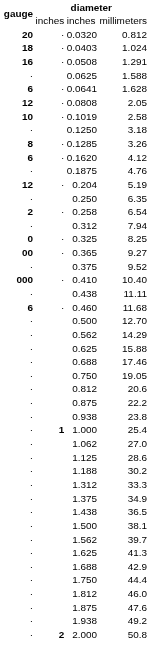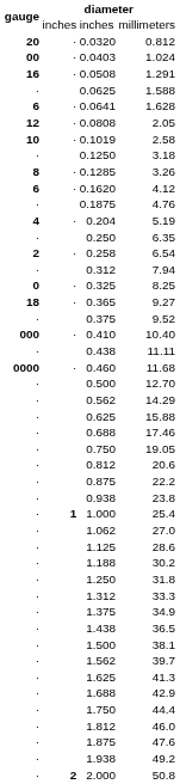 <table>
 <tr valign='center'|>
 <th rowspan="2">gauge<br></th>
 <th colspan="3">diameter</th>
 </tr>
 <tr valign='center'|>
 <td>inches<br></td>
 <td>inches<br></td>
 <td>millimeters</td>
 </tr>
 <tr align='right'>
 <th>20</th>
 <td>·</td>
 <td>0.0320</td>
 <td>0.812</td>
 </tr>
 <tr align='right'>
-<th>18</th>
+<th>00</th>
 <td>·</td>
 <td>0.0403</td>
 <td>1.024</td>
 </tr>
 <tr align='right'>
 <th>16</th>
 <td>·</td>
 <td>0.0508</td>
 <td>1.291</td>
 </tr>
 <tr align='right'>
 <td>·</td>
 <th> </th>
 <td>0.0625</td>
 <td>1.588</td>
 </tr>
 <tr align='right'>
 <th>6</th>
 <td>·</td>
 <td>0.0641</td>
 <td>1.628</td>
 </tr>
 <tr align='right'>
 <th>12</th>
 <td>·</td>
 <td>0.0808</td>
 <td>2.05</td>
 </tr>
 <tr align='right'>
 <th>10</th>
 <td>·</td>
 <td>0.1019</td>
 <td>2.58</td>
 </tr>
 <tr align='right'>
 <td>·</td>
 <th> </th>
 <td>0.1250</td>
 <td>3.18</td>
 </tr>
 <tr align='right'>
 <th>8</th>
 <td>·</td>
 <td>0.1285</td>
 <td>3.26</td>
 </tr>
 <tr align='right'>
 <th>6</th>
 <td>·</td>
 <td>0.1620</td>
 <td>4.12</td>
 </tr>
 <tr align='right'>
 <td>·</td>
 <th> </th>
 <td>0.1875</td>
 <td>4.76</td>
 </tr>
 <tr align='right'>
-<th>12</th>
+<th>4</th>
 <td>·</td>
 <td>0.204</td>
 <td>5.19</td>
 </tr>
 <tr align='right'>
 <td>·</td>
 <th> </th>
 <td>0.250</td>
 <td>6.35</td>
 </tr>
 <tr align='right'>
 <th>2</th>
 <td>·</td>
 <td>0.258</td>
 <td>6.54</td>
 </tr>
 <tr align='right'>
 <td>·</td>
 <th> </th>
 <td>0.312</td>
 <td>7.94</td>
 </tr>
 <tr align='right'>
 <th>0</th>
 <td>·</td>
 <td>0.325</td>
 <td>8.25</td>
 </tr>
 <tr align='right'>
-<th>00</th>
+<th>18</th>
 <td>·</td>
 <td>0.365</td>
 <td>9.27</td>
 </tr>
 <tr align='right'>
 <td>·</td>
 <th> </th>
 <td>0.375</td>
 <td>9.52</td>
 </tr>
 <tr align='right'>
 <th>000</th>
 <td>·</td>
 <td>0.410</td>
 <td>10.40</td>
 </tr>
 <tr align='right'>
 <td>·</td>
 <th> </th>
 <td>0.438</td>
 <td>11.11</td>
 </tr>
 <tr align='right'>
-<th>6</th>
+<th>0000</th>
 <td>·</td>
 <td>0.460</td>
 <td>11.68</td>
 </tr>
 <tr align='right'>
 <td>·</td>
 <th> </th>
 <td>0.500</td>
 <td>12.70</td>
 </tr>
 <tr align='right'>
 <td>·</td>
 <th> </th>
 <td>0.562</td>
 <td>14.29</td>
 </tr>
 <tr align='right'>
 <td>·</td>
 <th> </th>
 <td>0.625</td>
 <td>15.88</td>
 </tr>
 <tr align='right'>
 <td>·</td>
 <th> </th>
 <td>0.688</td>
 <td>17.46</td>
 </tr>
 <tr align='right'>
 <td>·</td>
 <th> </th>
 <td>0.750</td>
 <td>19.05</td>
 </tr>
 <tr align='right'>
 <td>·</td>
 <th> </th>
 <td>0.812</td>
 <td>20.6</td>
 </tr>
 <tr align='right'>
 <td>·</td>
 <th> </th>
 <td>0.875</td>
 <td>22.2</td>
 </tr>
 <tr align='right'>
 <td>·</td>
 <th> </th>
 <td>0.938</td>
 <td>23.8</td>
 </tr>
 <tr align='right'>
 <td>·</td>
 <th>1 </th>
 <td>1.000</td>
 <td>25.4</td>
 </tr>
 <tr align='right'>
 <td>·</td>
 <th> </th>
 <td>1.062</td>
 <td>27.0</td>
 </tr>
 <tr align='right'>
 <td>·</td>
 <th> </th>
 <td>1.125</td>
 <td>28.6</td>
 </tr>
 <tr align='right'>
 <td>·</td>
 <th> </th>
 <td>1.188</td>
 <td>30.2</td>
 </tr>
 <tr align='right'>
 <td>·</td>
 <th> </th>
+<td>1.250</td>
+<td>31.8</td>
+</tr>
+<tr align='right'>
+<td>·</td>
+<th> </th>
 <td>1.312</td>
 <td>33.3</td>
 </tr>
 <tr align='right'>
 <td>·</td>
 <th> </th>
 <td>1.375</td>
 <td>34.9</td>
 </tr>
 <tr align='right'>
 <td>·</td>
 <th> </th>
 <td>1.438</td>
 <td>36.5</td>
 </tr>
 <tr align='right'>
 <td>·</td>
 <th> </th>
 <td>1.500</td>
 <td>38.1</td>
 </tr>
 <tr align='right'>
 <td>·</td>
 <th> </th>
 <td>1.562</td>
 <td>39.7</td>
 </tr>
 <tr align='right'>
 <td>·</td>
 <th> </th>
 <td>1.625</td>
 <td>41.3</td>
 </tr>
 <tr align='right'>
 <td>·</td>
 <th> </th>
 <td>1.688</td>
 <td>42.9</td>
 </tr>
 <tr align='right'>
 <td>·</td>
 <th> </th>
 <td>1.750</td>
 <td>44.4</td>
 </tr>
 <tr align='right'>
 <td>·</td>
 <th> </th>
 <td>1.812</td>
 <td>46.0</td>
 </tr>
 <tr align='right'>
 <td>·</td>
 <th> </th>
 <td>1.875</td>
 <td>47.6</td>
 </tr>
 <tr align='right'>
 <td>·</td>
 <th> </th>
 <td>1.938</td>
 <td>49.2</td>
 </tr>
 <tr align='right'>
 <td>·</td>
 <th>2 </th>
 <td>2.000</td>
 <td>50.8</td>
 </tr>
 </table>
